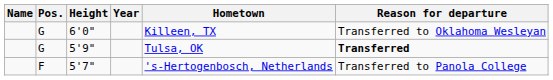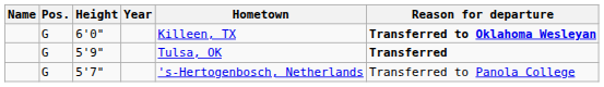 <table class="wikitable sortable" border="1">
 <tr>
 <th>Name</th>
 <th>Pos.</th>
 <th>Height</th>
 <th>Year</th>
 <th>Hometown</th>
 <th class="unsortable">Reason for departure</th>
 </tr>
 <tr>
 <td></td>
 <td>G</td>
 <td>6'0"</td>
 <td></td>
 <td><a href='#'>Killeen, TX</a></td>
-<td>Transferred to <a href='#'>Oklahoma Wesleyan</a></td>
+<td><strong>Transferred to <a href='#'>Oklahoma Wesleyan</a></strong></td>
 </tr>
 <tr>
 <td></td>
 <td>G</td>
 <td>5'9"</td>
 <td></td>
 <td><a href='#'>Tulsa, OK</a></td>
 <td><strong>Transferred</strong></td>
 </tr>
 <tr>
 <td></td>
-<td>F</td>
+<td>G</td>
 <td>5'7"</td>
 <td></td>
 <td><a href='#'>'s-Hertogenbosch, Netherlands</a></td>
 <td>Transferred to <a href='#'>Panola College</a></td>
 </tr>
 </table>
